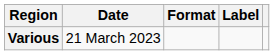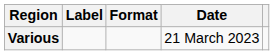 <table class="wikitable plainrowheaders">
 <tr>
 <th scope="col">Region</th>
+<th scope="col">Label</th>
+<th scope="col">Format</th>
 <th scope="col">Date</th>
-<th scope="col">Format</th>
-<th scope="col">Label</th>
 <th scope="col"></th>
 </tr>
 <tr>
 <th scope="row">Various</th>
-<td>21 March 2023</td>
 <td></td>
 <td></td>
+<td>21 March 2023</td>
 <td align="center"></td>
 </tr>
 </table>
